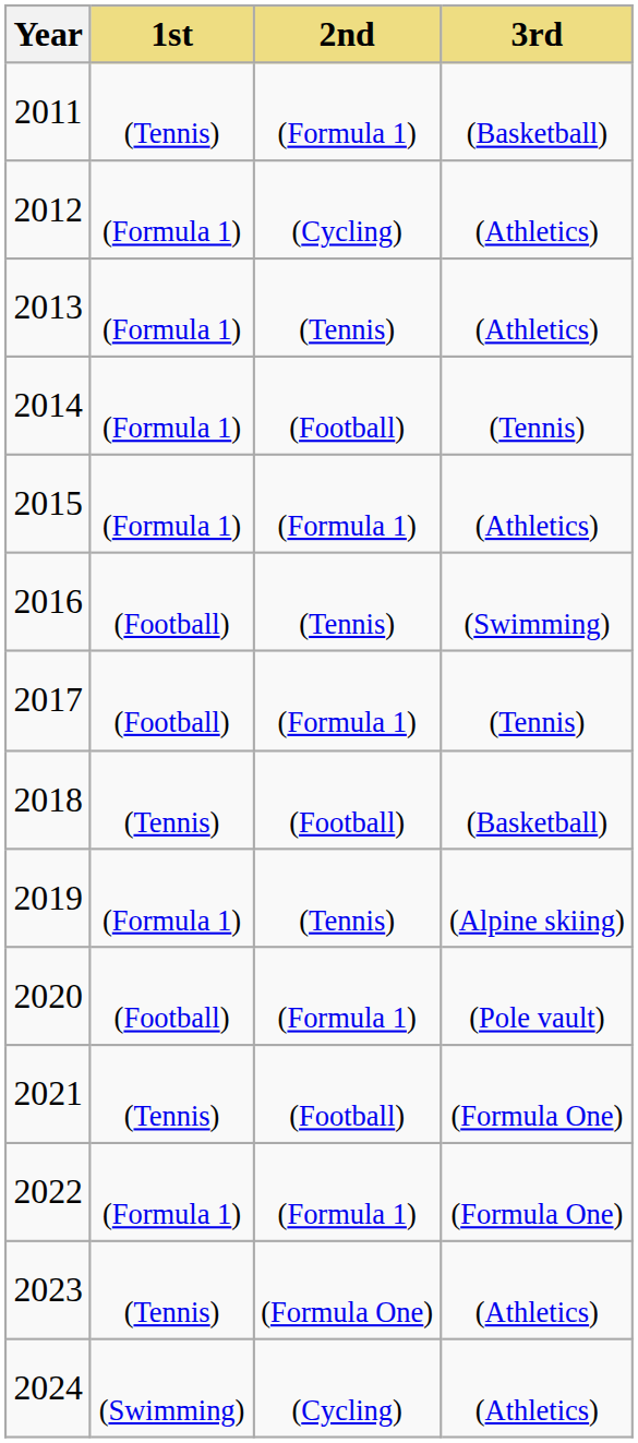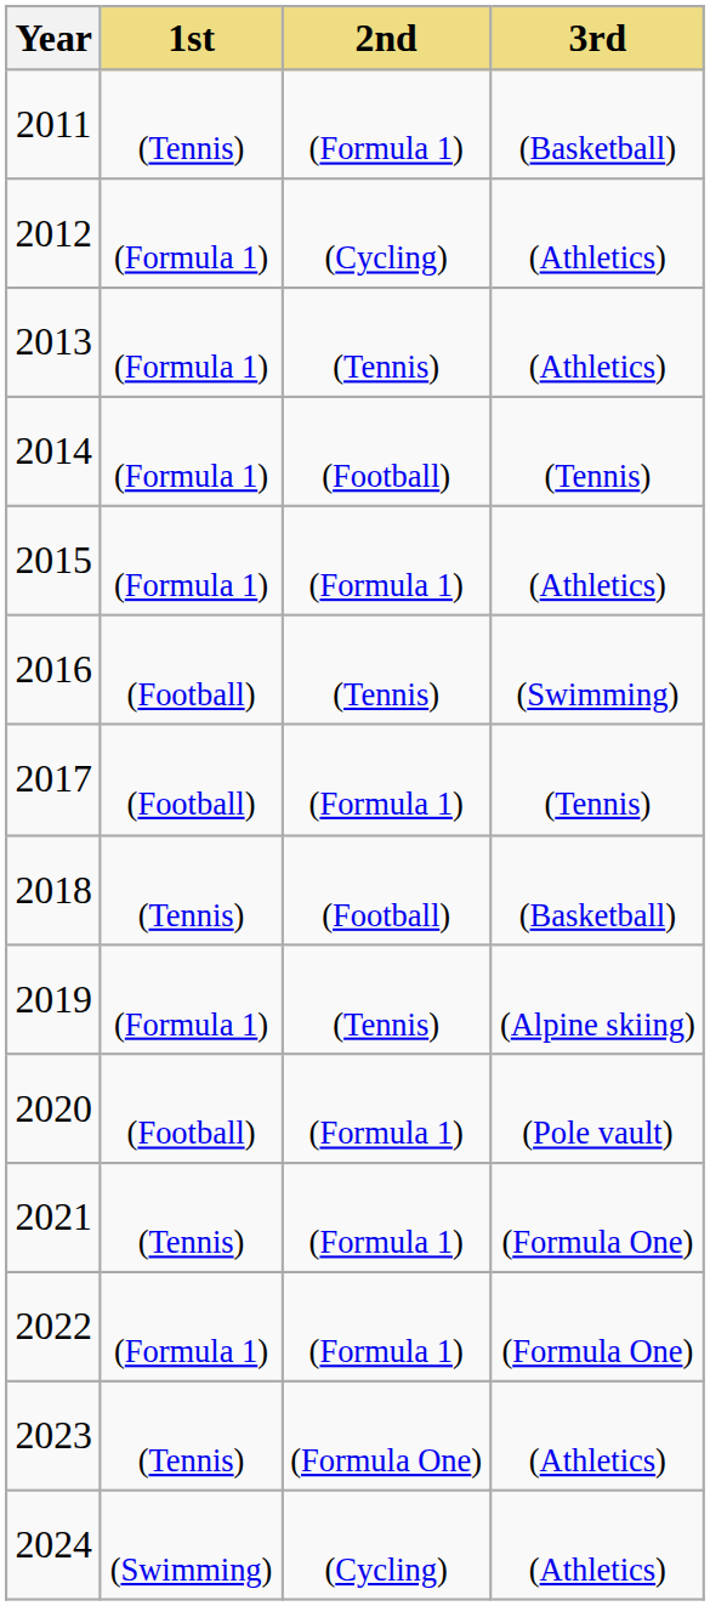 <table class="wikitable sortable" style="font-size:95%; text-align:center;">
 <tr>
 <th>Year</th>
 <th style="background-color: #eedd82">1st</th>
 <th style="background-color: #eedd82">2nd</th>
 <th style="background-color: #eedd82">3rd</th>
 </tr>
 <tr>
 <td>2011</td>
 <td><br><small>(<a href='#'>Tennis</a>)</small></td>
 <td><br><small>(<a href='#'>Formula 1</a>)</small></td>
 <td><br><small>(<a href='#'>Basketball</a>)</small></td>
 </tr>
 <tr>
 <td>2012</td>
 <td><br><small>(<a href='#'>Formula 1</a>)</small></td>
 <td><br><small>(<a href='#'>Cycling</a>)</small></td>
 <td><br><small>(<a href='#'>Athletics</a>)</small></td>
 </tr>
 <tr>
 <td>2013</td>
 <td><br><small>(<a href='#'>Formula 1</a>)</small></td>
 <td><br><small>(<a href='#'>Tennis</a>)</small></td>
 <td><br><small>(<a href='#'>Athletics</a>)</small></td>
 </tr>
 <tr>
 <td>2014</td>
 <td> <br><small>(<a href='#'>Formula 1</a>)</small></td>
 <td> <br><small>(<a href='#'>Football</a>)</small></td>
 <td><br><small>(<a href='#'>Tennis</a>)</small></td>
 </tr>
 <tr>
 <td>2015</td>
 <td><br><small>(<a href='#'>Formula 1</a>)</small></td>
 <td> <br><small>(<a href='#'>Formula 1</a>)</small></td>
 <td> <br><small>(<a href='#'>Athletics</a>)</small></td>
 </tr>
 <tr>
 <td>2016</td>
 <td> <br><small>(<a href='#'>Football</a>)</small></td>
 <td> <br><small>(<a href='#'>Tennis</a>)</small></td>
 <td> <br><small>(<a href='#'>Swimming</a>)</small></td>
 </tr>
 <tr>
 <td>2017</td>
 <td> <br><small>(<a href='#'>Football</a>)</small></td>
 <td> <br><small>(<a href='#'>Formula 1</a>)</small></td>
 <td> <br><small>(<a href='#'>Tennis</a>)</small></td>
 </tr>
 <tr>
 <td>2018</td>
 <td><br><small>(<a href='#'>Tennis</a>)</small></td>
 <td><br><small>(<a href='#'>Football</a>)</small></td>
 <td><br><small>(<a href='#'>Basketball</a>)</small></td>
 </tr>
 <tr>
 <td>2019</td>
 <td><br><small>(<a href='#'>Formula 1</a>)</small></td>
 <td><br><small>(<a href='#'>Tennis</a>)</small></td>
 <td><br><small>(<a href='#'>Alpine skiing</a>)</small></td>
 </tr>
 <tr>
 <td>2020</td>
 <td><br><small>(<a href='#'>Football</a>)</small></td>
 <td><br><small>(<a href='#'>Formula 1</a>)</small></td>
 <td><br><small>(<a href='#'>Pole vault</a>)</small></td>
 </tr>
 <tr>
 <td>2021</td>
 <td><br><small>(<a href='#'>Tennis</a>)</small></td>
-<td><br><small>(<a href='#'>Football</a>)</small></td>
+<td> <br><small>(<a href='#'>Formula 1</a>)</small></td>
 <td><br><small>(<a href='#'>Formula One</a>)</small></td>
 </tr>
 <tr>
 <td>2022</td>
 <td><br><small>(<a href='#'>Formula 1</a>)</small></td>
 <td><br><small>(<a href='#'>Formula 1</a>)</small></td>
 <td><br><small>(<a href='#'>Formula One</a>)</small></td>
 </tr>
 <tr>
 <td>2023</td>
 <td><br><small>(<a href='#'>Tennis</a>)</small></td>
 <td><br><small>(<a href='#'>Formula One</a>)</small></td>
 <td><br><small>(<a href='#'>Athletics</a>)</small></td>
 </tr>
 <tr>
 <td>2024</td>
 <td><br><small>(<a href='#'>Swimming</a>)</small></td>
 <td><br><small>(<a href='#'>Cycling</a>)</small></td>
 <td><br><small>(<a href='#'>Athletics</a>)</small></td>
 </tr>
 </table>
